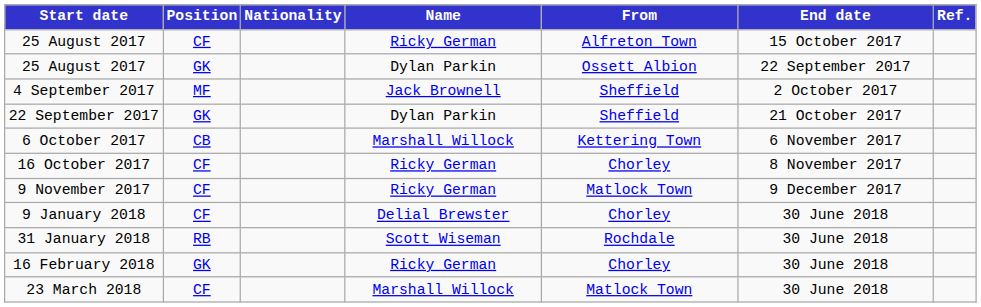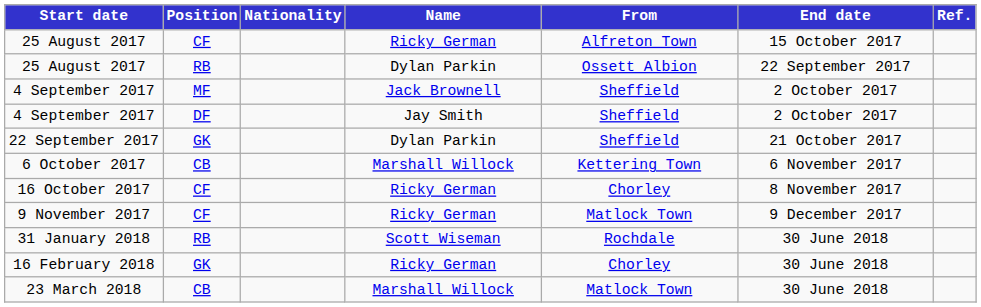 <table class="wikitable"  style="text-align:center; font-size:90%; ">
 <tr>
 <th style="background:#3232CD; color:white; width:120px;">Start date</th>
 <th style="background:#3232CD; color:white; width:50px;">Position</th>
 <th style="background:#3232CD; color:white; width:50px;">Nationality</th>
 <th style="background:#3232CD; color:white; width:150px;">Name</th>
 <th style="background:#3232CD; color:white; width:150px;">From</th>
 <th style="background:#3232CD; color:white; width:150px;">End date</th>
 <th style="background:#3232CD; color:white; width:25px;">Ref.</th>
 </tr>
 <tr>
 <td>25 August 2017</td>
 <td><a href='#'>CF</a></td>
 <td></td>
 <td><a href='#'>Ricky German</a></td>
 <td><a href='#'>Alfreton Town</a></td>
 <td>15 October 2017</td>
 <td></td>
 </tr>
 <tr>
 <td>25 August 2017</td>
-<td><a href='#'>GK</a></td>
+<td><a href='#'>RB</a></td>
 <td></td>
 <td>Dylan Parkin</td>
 <td><a href='#'>Ossett Albion</a></td>
 <td>22 September 2017</td>
 <td></td>
 </tr>
 <tr>
 <td>4 September 2017</td>
 <td><a href='#'>MF</a></td>
 <td></td>
 <td><a href='#'>Jack Brownell</a></td>
+<td><a href='#'>Sheffield</a></td>
+<td>2 October 2017</td>
+<td></td>
+</tr>
+<tr>
+<td>4 September 2017</td>
+<td><a href='#'>DF</a></td>
+<td></td>
+<td>Jay Smith</td>
 <td><a href='#'>Sheffield</a></td>
 <td>2 October 2017</td>
 <td></td>
 </tr>
 <tr>
 <td>22 September 2017</td>
 <td><a href='#'>GK</a></td>
 <td></td>
 <td>Dylan Parkin</td>
 <td><a href='#'>Sheffield</a></td>
 <td>21 October 2017</td>
 <td></td>
 </tr>
 <tr>
 <td>6 October 2017</td>
 <td><a href='#'>CB</a></td>
 <td></td>
 <td><a href='#'>Marshall Willock</a></td>
 <td><a href='#'>Kettering Town</a></td>
 <td>6 November 2017</td>
 <td></td>
 </tr>
 <tr>
 <td>16 October 2017</td>
 <td><a href='#'>CF</a></td>
 <td></td>
 <td><a href='#'>Ricky German</a></td>
 <td><a href='#'>Chorley</a></td>
 <td>8 November 2017</td>
 <td></td>
 </tr>
 <tr>
 <td>9 November 2017</td>
 <td><a href='#'>CF</a></td>
 <td></td>
 <td><a href='#'>Ricky German</a></td>
 <td><a href='#'>Matlock Town</a></td>
 <td>9 December 2017</td>
 <td></td>
 </tr>
 <tr>
-<td>9 January 2018</td>
-<td><a href='#'>CF</a></td>
-<td></td>
-<td><a href='#'>Delial Brewster</a></td>
-<td><a href='#'>Chorley</a></td>
-<td>30 June 2018</td>
-<td></td>
-</tr>
-<tr>
 <td>31 January 2018</td>
 <td><a href='#'>RB</a></td>
 <td></td>
 <td><a href='#'>Scott Wiseman</a></td>
 <td><a href='#'>Rochdale</a></td>
 <td>30 June 2018</td>
 <td></td>
 </tr>
 <tr>
 <td>16 February 2018</td>
 <td><a href='#'>GK</a></td>
 <td></td>
 <td><a href='#'>Ricky German</a></td>
 <td><a href='#'>Chorley</a></td>
 <td>30 June 2018</td>
 <td></td>
 </tr>
 <tr>
 <td>23 March 2018</td>
-<td><a href='#'>CF</a></td>
+<td><a href='#'>CB</a></td>
 <td></td>
 <td><a href='#'>Marshall Willock</a></td>
 <td><a href='#'>Matlock Town</a></td>
 <td>30 June 2018</td>
 <td></td>
 </tr>
 </table>
